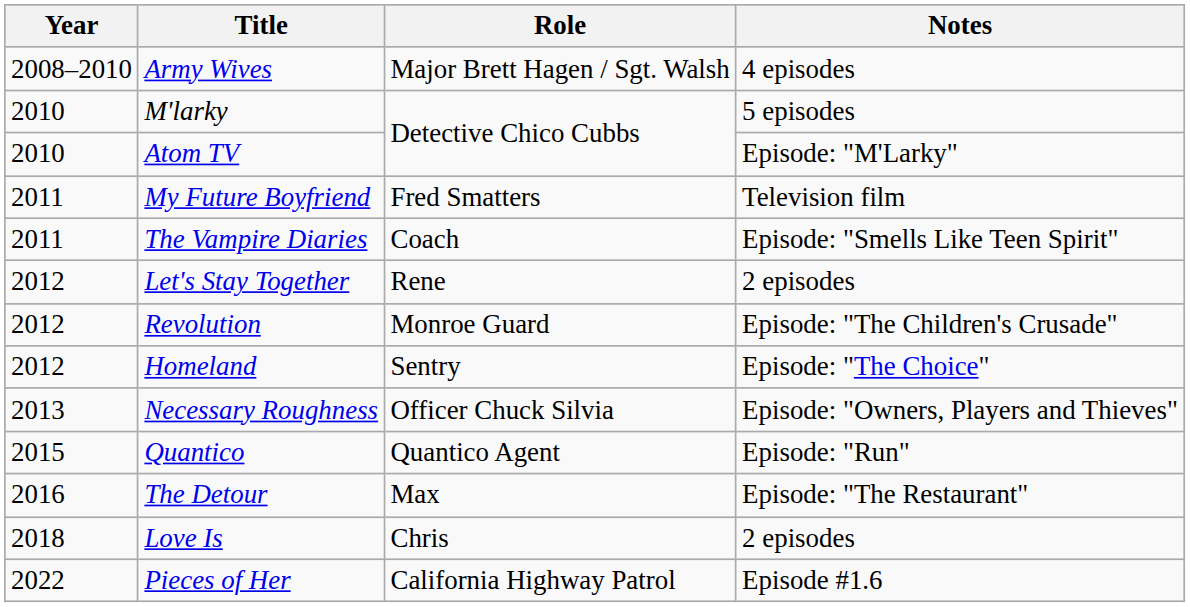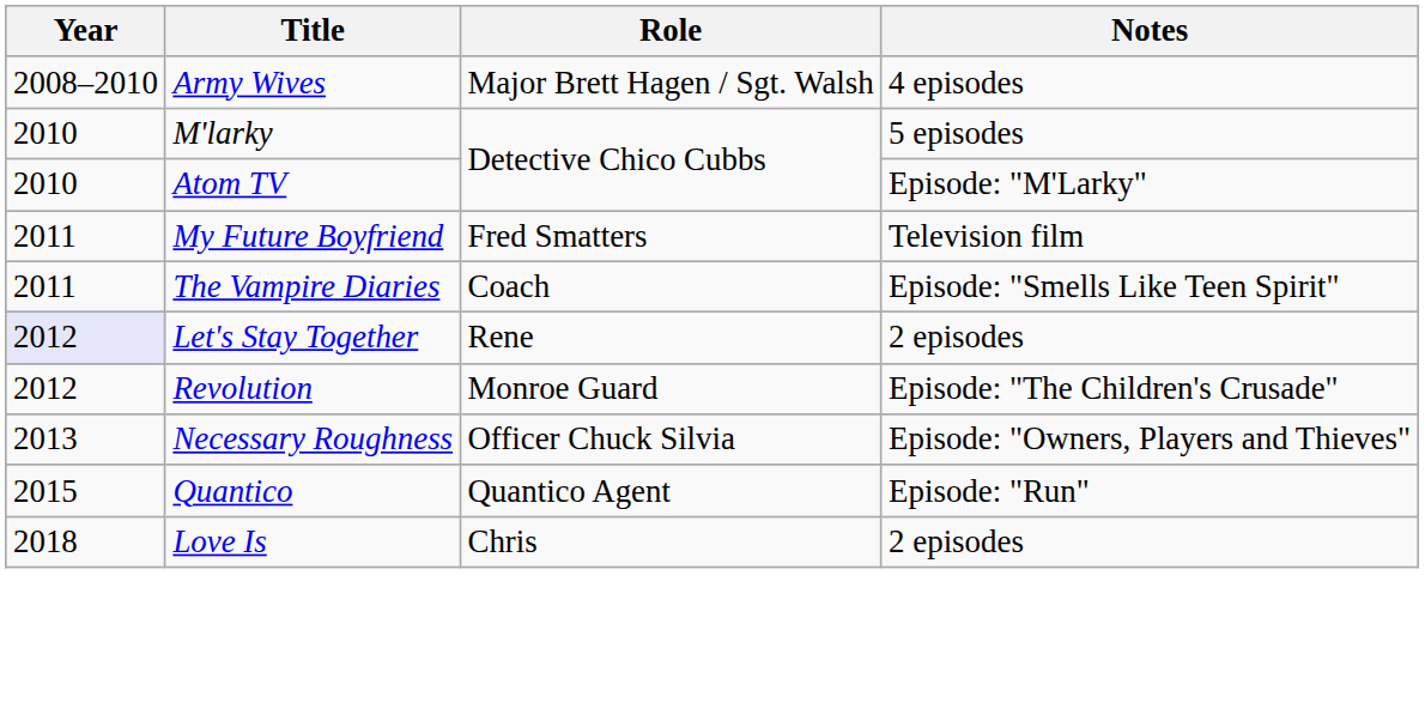 <table class="wikitable sortable">
 <tr>
 <th>Year</th>
 <th>Title</th>
 <th>Role</th>
 <th>Notes</th>
 </tr>
 <tr>
 <td>2008–2010</td>
 <td><em><a href='#'>Army Wives</a></em></td>
 <td>Major Brett Hagen / Sgt. Walsh</td>
 <td>4 episodes</td>
 </tr>
 <tr>
 <td>2010</td>
 <td><em>M'larky</em></td>
 <td rowspan="2">Detective Chico Cubbs</td>
 <td>5 episodes</td>
 </tr>
 <tr>
 <td>2010</td>
 <td><em><a href='#'>Atom TV</a></em></td>
 <td>Episode: "M'Larky"</td>
 </tr>
 <tr>
 <td>2011</td>
 <td><em><a href='#'>My Future Boyfriend</a></em></td>
 <td>Fred Smatters</td>
 <td>Television film</td>
 </tr>
 <tr>
 <td>2011</td>
 <td><em><a href='#'>The Vampire Diaries</a></em></td>
 <td>Coach</td>
 <td>Episode: "Smells Like Teen Spirit"</td>
 </tr>
 <tr>
-<td>2012</td>
+<td style="background: lavender;">2012</td>
 <td><a href='#'><em>Let's Stay Together</em></a></td>
 <td>Rene</td>
 <td>2 episodes</td>
 </tr>
 <tr>
 <td>2012</td>
 <td><a href='#'><em>Revolution</em></a></td>
 <td>Monroe Guard</td>
 <td>Episode: "The Children's Crusade"</td>
-</tr>
-<tr>
-<td>2012</td>
-<td><a href='#'><em>Homeland</em></a></td>
-<td>Sentry</td>
-<td>Episode: "<a href='#'>The Choice</a>"</td>
 </tr>
 <tr>
 <td>2013</td>
 <td><a href='#'><em>Necessary Roughness</em></a></td>
 <td>Officer Chuck Silvia</td>
 <td>Episode: "Owners, Players and Thieves"</td>
 </tr>
 <tr>
 <td>2015</td>
 <td><a href='#'><em>Quantico</em></a></td>
 <td>Quantico Agent</td>
 <td>Episode: "Run"</td>
 </tr>
 <tr>
-<td>2016</td>
-<td><a href='#'><em>The Detour</em></a></td>
-<td>Max</td>
-<td>Episode: "The Restaurant"</td>
-</tr>
-<tr>
 <td>2018</td>
 <td><a href='#'><em>Love Is</em></a></td>
 <td>Chris</td>
 <td>2 episodes</td>
 </tr>
-<tr>
-<td>2022</td>
-<td><a href='#'><em>Pieces of Her</em></a></td>
-<td>California Highway Patrol</td>
-<td>Episode #1.6</td>
-</tr>
 </table>
